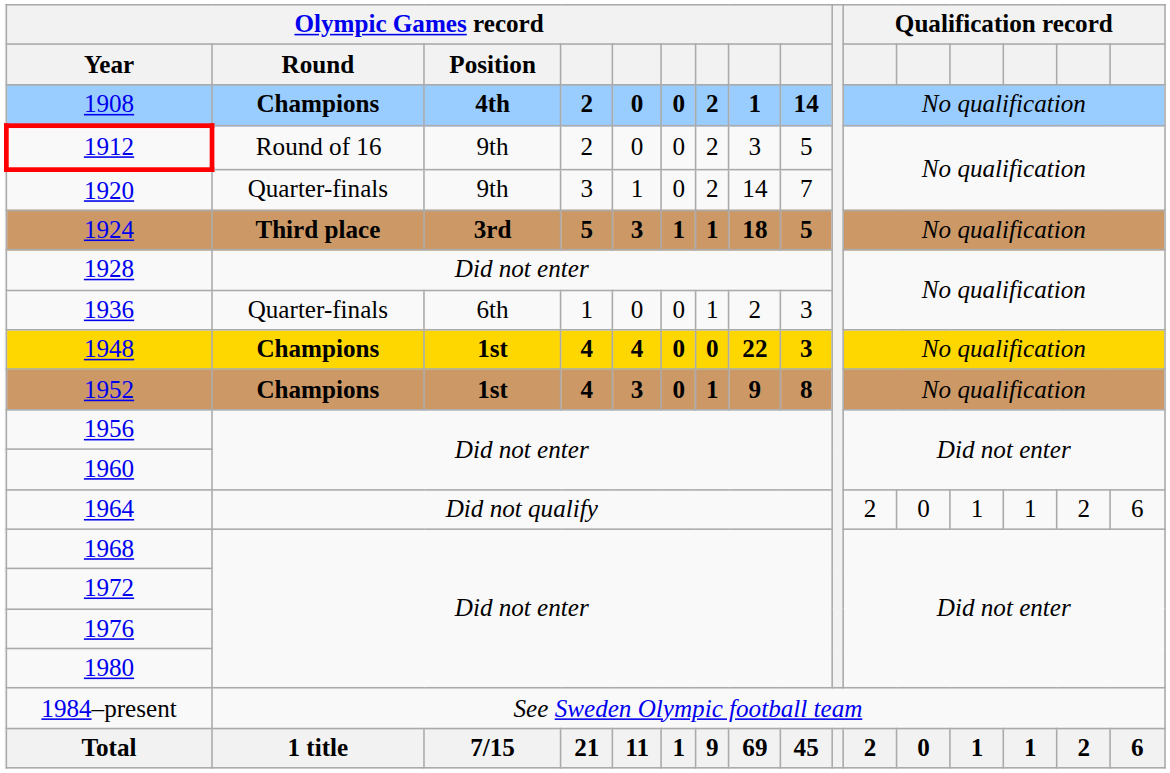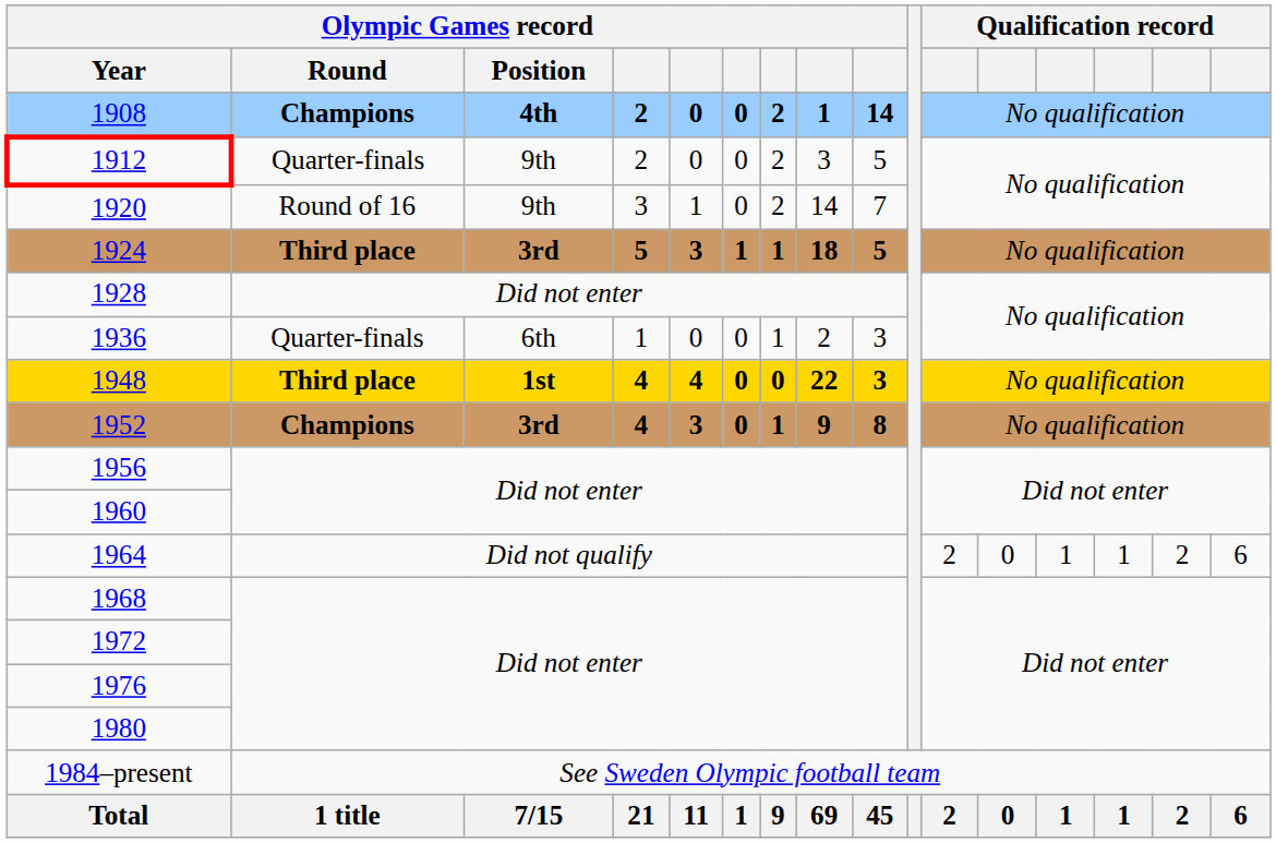 <table class="wikitable" style="text-align: center;">
 <tr>
 <th colspan=9><a href='#'>Olympic Games</a> record</th>
 <th style="width:1%;" rowspan="17"></th>
 <th colspan=6>Qualification record</th>
 </tr>
 <tr>
 <th>Year</th>
 <th>Round</th>
 <th>Position</th>
 <th></th>
 <th></th>
 <th></th>
 <th></th>
 <th></th>
 <th></th>
 <th></th>
 <th></th>
 <th></th>
 <th></th>
 <th></th>
 <th></th>
 </tr>
 <tr style="background:#9acdff;">
 <td> <a href='#'>1908</a></td>
 <td><strong>Champions</strong></td>
 <td><strong>4th</strong></td>
 <td><strong>2</strong></td>
 <td><strong>0</strong></td>
 <td><strong>0</strong></td>
 <td><strong>2</strong></td>
 <td><strong>1</strong></td>
 <td><strong>14</strong></td>
 <td colspan="6"><em>No qualification</em></td>
 </tr>
 <tr>
 <td style="border: 3px solid red"> <a href='#'>1912</a></td>
-<td>Round of 16</td>
+<td>Quarter-finals</td>
 <td>9th</td>
 <td>2</td>
 <td>0</td>
 <td>0</td>
 <td>2</td>
 <td>3</td>
 <td>5</td>
 <td colspan=6 rowspan=2><em>No qualification</em></td>
 </tr>
 <tr>
 <td> <a href='#'>1920</a></td>
-<td>Quarter-finals</td>
+<td>Round of 16</td>
 <td>9th</td>
 <td>3</td>
 <td>1</td>
 <td>0</td>
 <td>2</td>
 <td>14</td>
 <td>7</td>
 </tr>
 <tr style="background:#c96;">
 <td> <a href='#'>1924</a></td>
 <td><strong>Third place</strong></td>
 <td><strong>3rd</strong></td>
 <td><strong>5</strong></td>
 <td><strong>3</strong></td>
 <td><strong>1</strong></td>
 <td><strong>1</strong></td>
 <td><strong>18</strong></td>
 <td><strong>5</strong></td>
 <td colspan="6"><em>No qualification</em></td>
 </tr>
 <tr>
 <td> <a href='#'>1928</a></td>
 <td colspan="8"><em>Did not enter</em></td>
 <td colspan=6 rowspan=2><em>No qualification</em></td>
 </tr>
 <tr>
 <td> <a href='#'>1936</a></td>
 <td>Quarter-finals</td>
 <td>6th</td>
 <td>1</td>
 <td>0</td>
 <td>0</td>
 <td>1</td>
 <td>2</td>
 <td>3</td>
 </tr>
 <tr style="background:gold;">
 <td> <a href='#'>1948</a></td>
-<td><strong>Champions</strong></td>
+<td><strong>Third place</strong></td>
 <td><strong>1st</strong></td>
 <td><strong>4</strong></td>
 <td><strong>4</strong></td>
 <td><strong>0</strong></td>
 <td><strong>0</strong></td>
 <td><strong>22</strong></td>
 <td><strong>3</strong></td>
 <td colspan="6"><em>No qualification</em></td>
 </tr>
 <tr style="background:#c96;">
 <td> <a href='#'>1952</a></td>
 <td><strong>Champions</strong></td>
-<td><strong>1st</strong></td>
+<td><strong>3rd</strong></td>
 <td><strong>4</strong></td>
 <td><strong>3</strong></td>
 <td><strong>0</strong></td>
 <td><strong>1</strong></td>
 <td><strong>9</strong></td>
 <td><strong>8</strong></td>
 <td colspan="6"><em>No qualification</em></td>
 </tr>
 <tr>
 <td> <a href='#'>1956</a></td>
 <td colspan=8 rowspan=2><em>Did not enter</em></td>
 <td colspan=6 rowspan=2><em>Did not enter</em></td>
 </tr>
 <tr>
 <td> <a href='#'>1960</a></td>
 </tr>
 <tr>
 <td> <a href='#'>1964</a></td>
 <td colspan="8"><em>Did not qualify</em></td>
 <td>2</td>
 <td>0</td>
 <td>1</td>
 <td>1</td>
 <td>2</td>
 <td>6</td>
 </tr>
 <tr>
 <td> <a href='#'>1968</a></td>
 <td colspan=8 rowspan=4><em>Did not enter</em></td>
 <td colspan=6 rowspan=4><em>Did not enter</em></td>
 </tr>
 <tr>
 <td> <a href='#'>1972</a></td>
 </tr>
 <tr>
 <td> <a href='#'>1976</a></td>
 </tr>
 <tr>
 <td> <a href='#'>1980</a></td>
 </tr>
 <tr>
 <td><a href='#'>1984</a>–present</td>
 <td colspan=15><em>See <a href='#'>Sweden Olympic football team</a></em></td>
 </tr>
 <tr>
 <th>Total</th>
 <th>1 title</th>
 <th>7/15</th>
 <th>21</th>
 <th>11</th>
 <th>1</th>
 <th>9</th>
 <th>69</th>
 <th>45</th>
 <th></th>
 <th>2</th>
 <th>0</th>
 <th>1</th>
 <th>1</th>
 <th>2</th>
 <th>6</th>
 </tr>
 </table>
